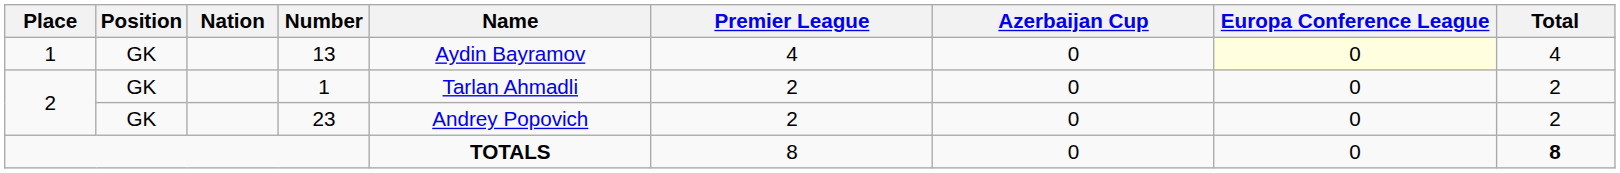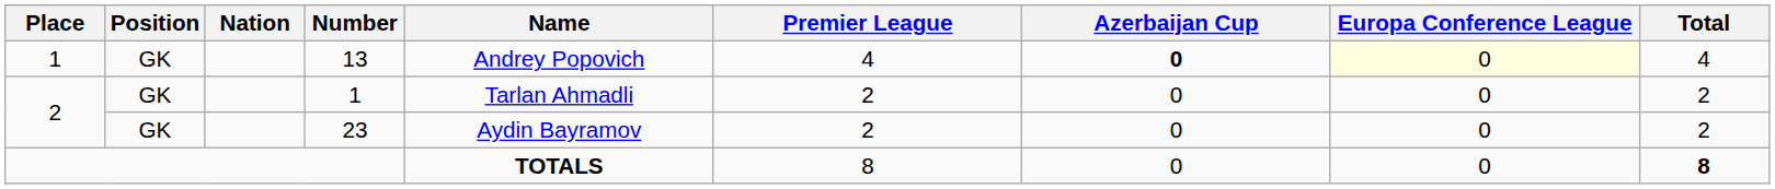 <table class="wikitable" style="font-size: 95%; text-align: center;">
 <tr>
 <th width=60>Place</th>
 <th width=60>Position</th>
 <th width=60>Nation</th>
 <th width=60>Number</th>
 <th width=200>Name</th>
 <th width=200><a href='#'>Premier League</a></th>
 <th width=200><a href='#'>Azerbaijan Cup</a></th>
 <th width=200><a href='#'>Europa Conference League</a></th>
 <th width=80><strong>Total</strong></th>
 </tr>
 <tr>
 <td>1</td>
 <td>GK</td>
 <td></td>
 <td>13</td>
-<td><a href='#'>Aydin Bayramov</a></td>
+<td><a href='#'>Andrey Popovich</a></td>
 <td>4</td>
-<td>0</td>
+<td><strong>0</strong></td>
 <td style="background: lightyellow;">0</td>
 <td>4</td>
 </tr>
 <tr>
 <td rowspan="2">2</td>
 <td>GK</td>
 <td></td>
 <td>1</td>
 <td><a href='#'>Tarlan Ahmadli</a></td>
 <td>2</td>
 <td>0</td>
 <td>0</td>
 <td>2</td>
 </tr>
 <tr>
 <td>GK</td>
 <td></td>
 <td>23</td>
-<td><a href='#'>Andrey Popovich</a></td>
+<td><a href='#'>Aydin Bayramov</a></td>
 <td>2</td>
 <td>0</td>
 <td>0</td>
 <td>2</td>
 </tr>
 <tr>
 <td colspan="4"></td>
 <td><strong>TOTALS</strong></td>
 <td>8</td>
 <td>0</td>
 <td>0</td>
 <td><strong>8</strong></td>
 </tr>
 </table>
